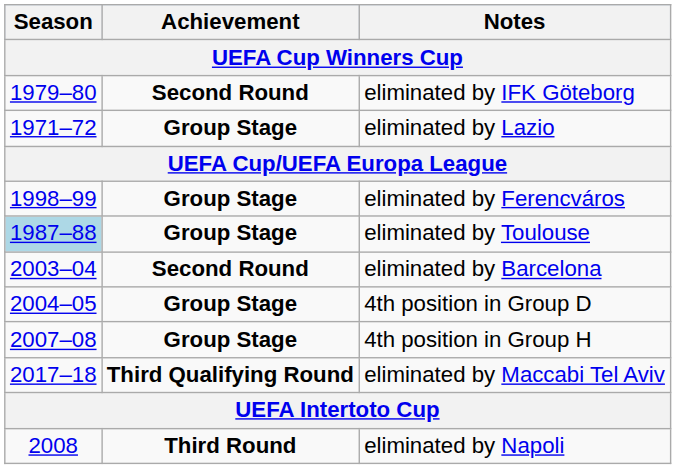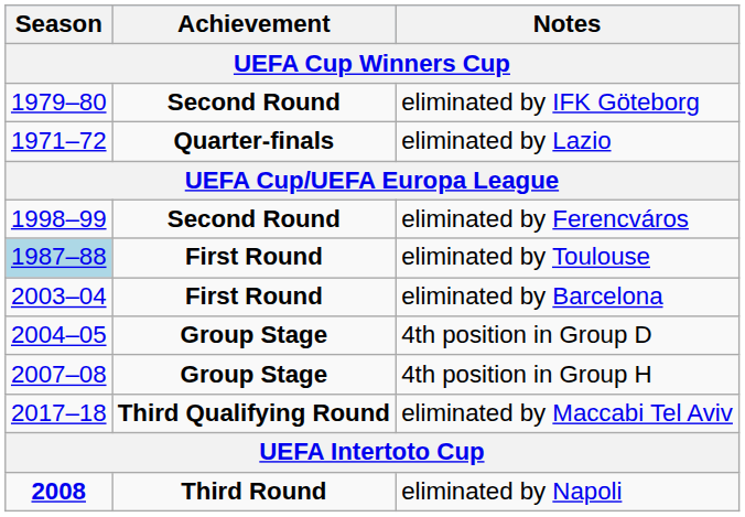 <table class="wikitable" style="margin:0.5em;">
 <tr bgcolor=#CADCFB>
 <th>Season</th>
 <th>Achievement</th>
 <th>Notes</th>
 </tr>
 <tr>
 <th colspan="4" bgcolor=#EFEFEF><a href='#'>UEFA Cup Winners Cup</a></th>
 </tr>
 <tr>
 <td align="center"><a href='#'>1979–80</a></td>
 <td align="center"><strong>Second Round</strong></td>
 <td align="left">eliminated by <a href='#'>IFK Göteborg</a></td>
 </tr>
 <tr>
 <td align="center"><a href='#'>1971–72</a></td>
-<td align="center"><strong>Group Stage</strong></td>
+<td align="center"><strong>Quarter-finals</strong></td>
 <td align="left">eliminated by <a href='#'>Lazio</a></td>
 </tr>
 <tr>
 <th colspan="5" bgcolor=#EFEFEF><a href='#'>UEFA Cup/UEFA Europa League</a></th>
 </tr>
 <tr>
 <td align="center"><a href='#'>1998–99</a></td>
-<td align="center"><strong>Group Stage</strong></td>
+<td align="center"><strong>Second Round</strong></td>
 <td align="left">eliminated by <a href='#'>Ferencváros</a></td>
 </tr>
 <tr>
 <td align="center" style="background: lightblue;"><a href='#'>1987–88</a></td>
-<td align="center"><strong>Group Stage</strong></td>
+<td align="center"><strong>First Round</strong></td>
 <td align="left">eliminated by <a href='#'>Toulouse</a></td>
 </tr>
 <tr>
 <td align="center"><a href='#'>2003–04</a></td>
-<td align="center"><strong>Second Round</strong></td>
+<td align="center"><strong>First Round</strong></td>
 <td align="left">eliminated by <a href='#'>Barcelona</a></td>
 </tr>
 <tr>
 <td align="center"><a href='#'>2004–05</a></td>
 <td align="center"><strong>Group Stage</strong></td>
 <td align="left">4th position in Group D</td>
 </tr>
 <tr>
 <td align="center"><a href='#'>2007–08</a></td>
 <td align="center"><strong>Group Stage</strong></td>
 <td align="left">4th position in Group H</td>
 </tr>
 <tr>
 <td align="center"><a href='#'>2017–18</a></td>
 <td align="center"><strong>Third Qualifying Round</strong></td>
 <td align="left">eliminated by <a href='#'>Maccabi Tel Aviv</a></td>
 </tr>
 <tr>
 <th colspan="4" bgcolor=#EFEFEF><a href='#'>UEFA Intertoto Cup</a></th>
 </tr>
 <tr>
-<td align="center"><a href='#'>2008</a></td>
+<td align="center"><strong><a href='#'>2008</a></strong></td>
 <td align="center"><strong>Third Round</strong></td>
 <td align="left">eliminated by <a href='#'>Napoli</a></td>
 </tr>
 </table>
